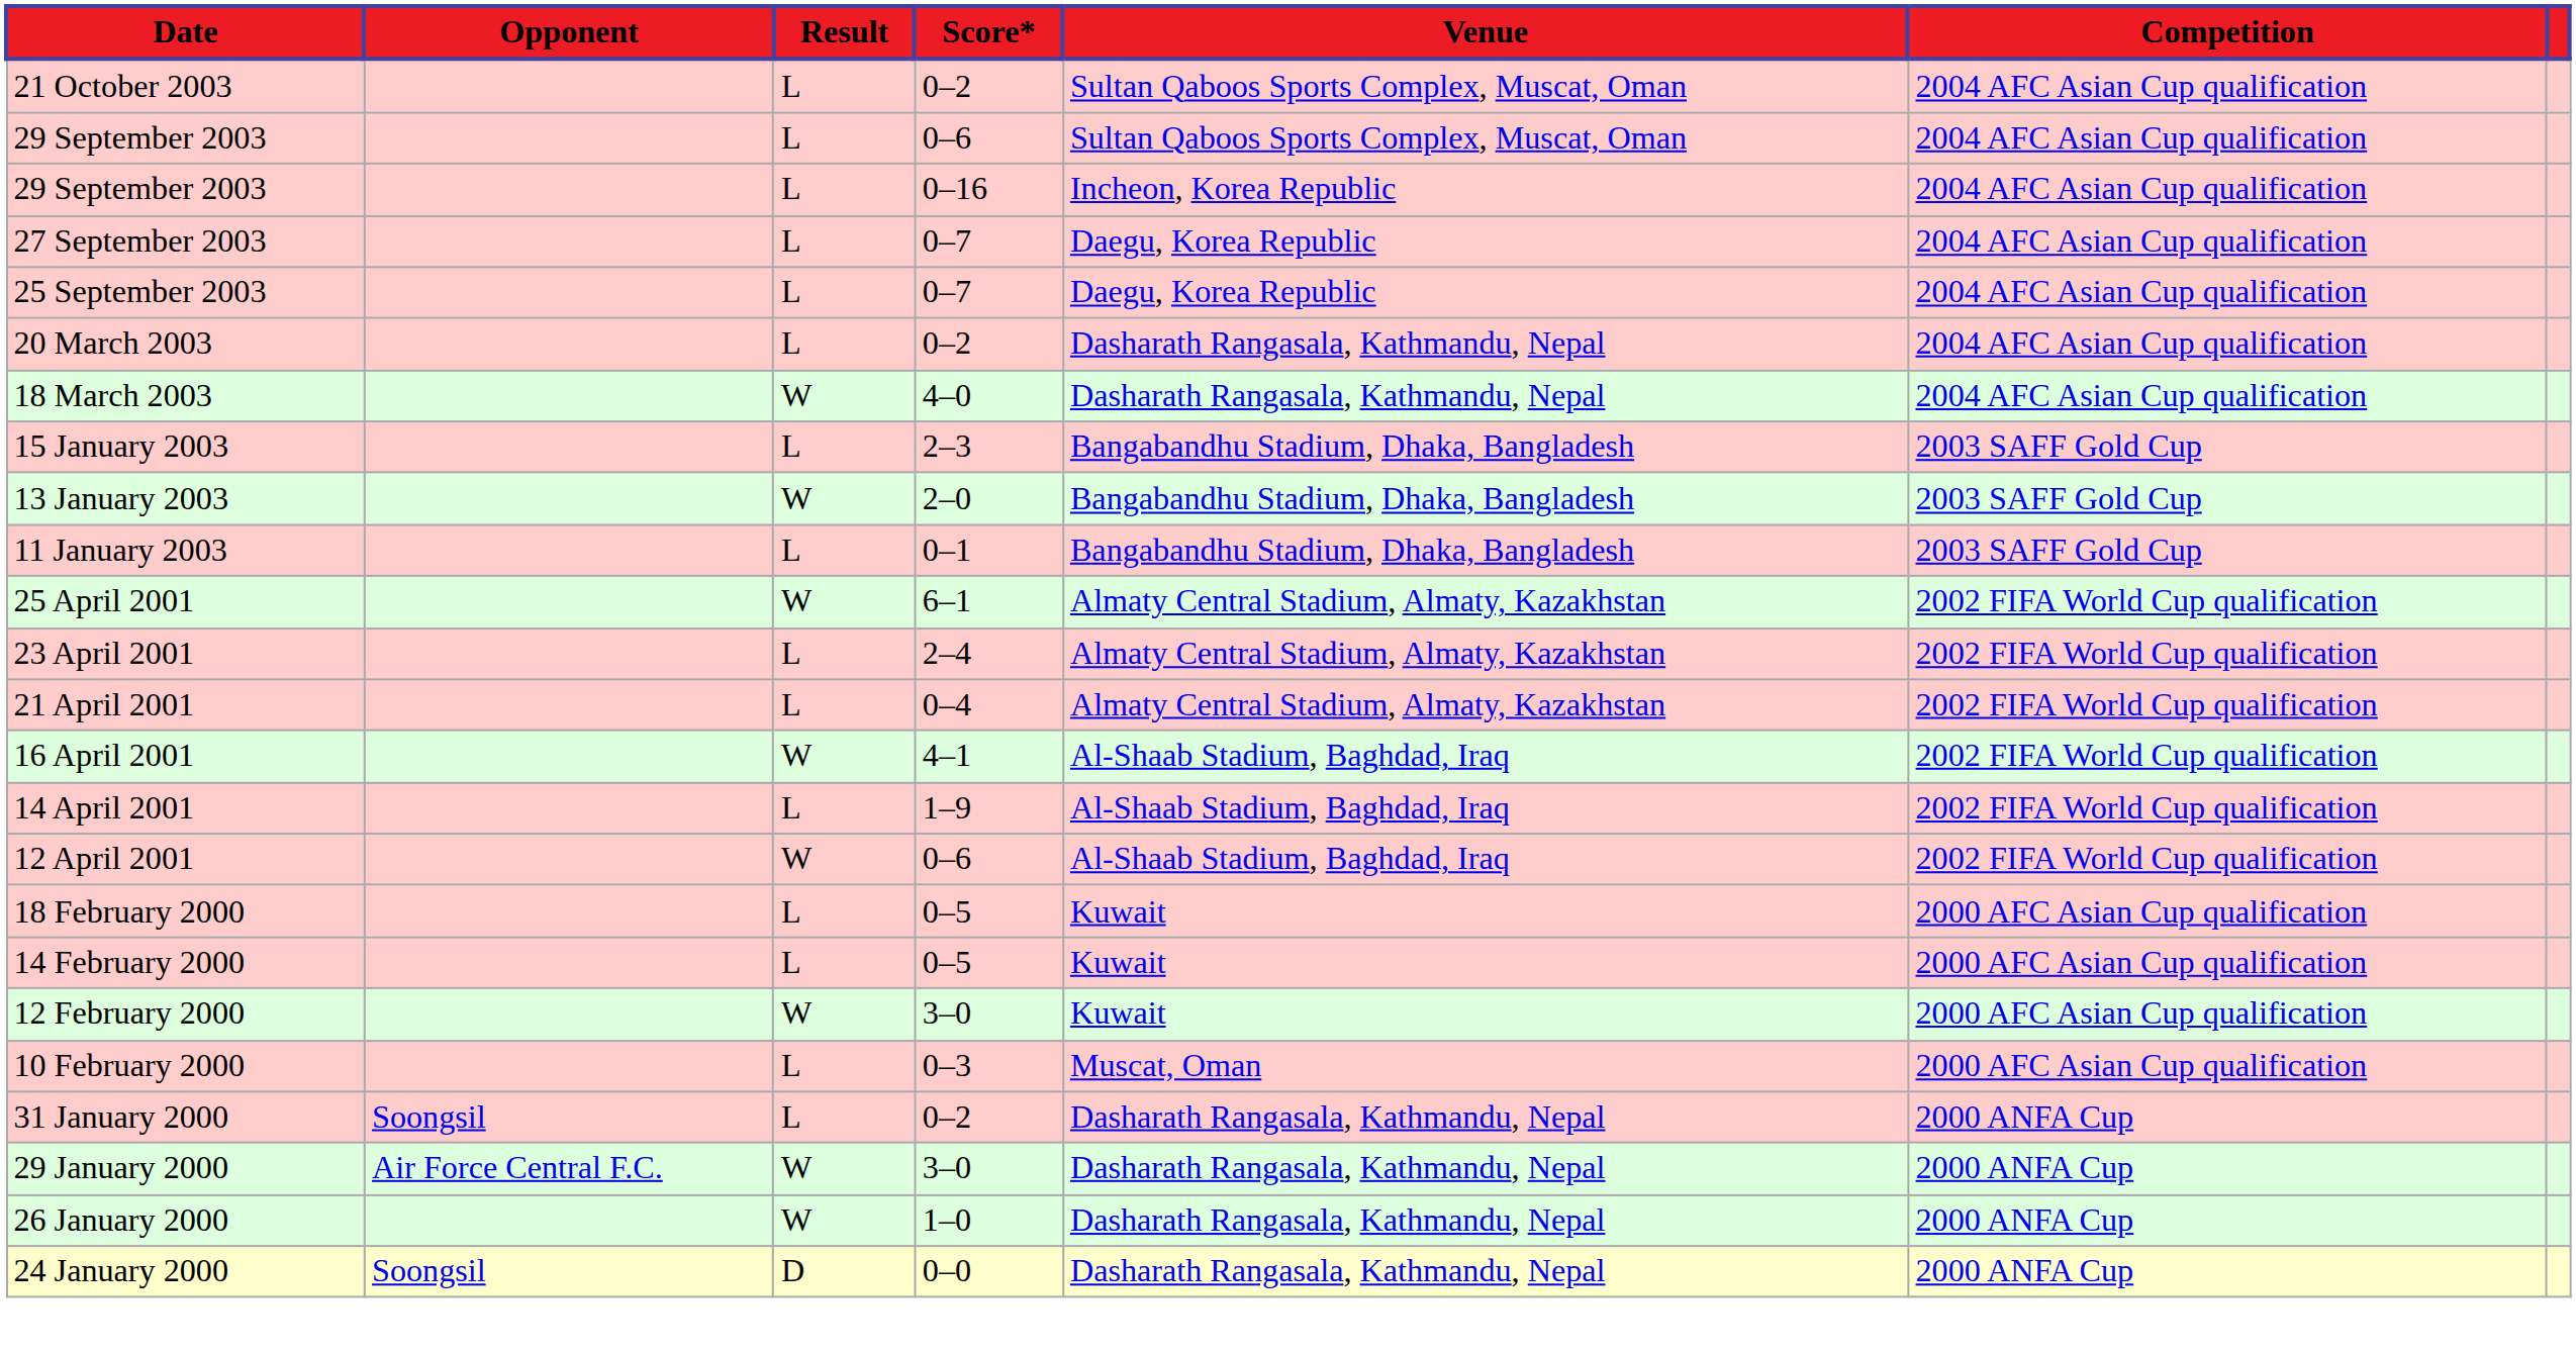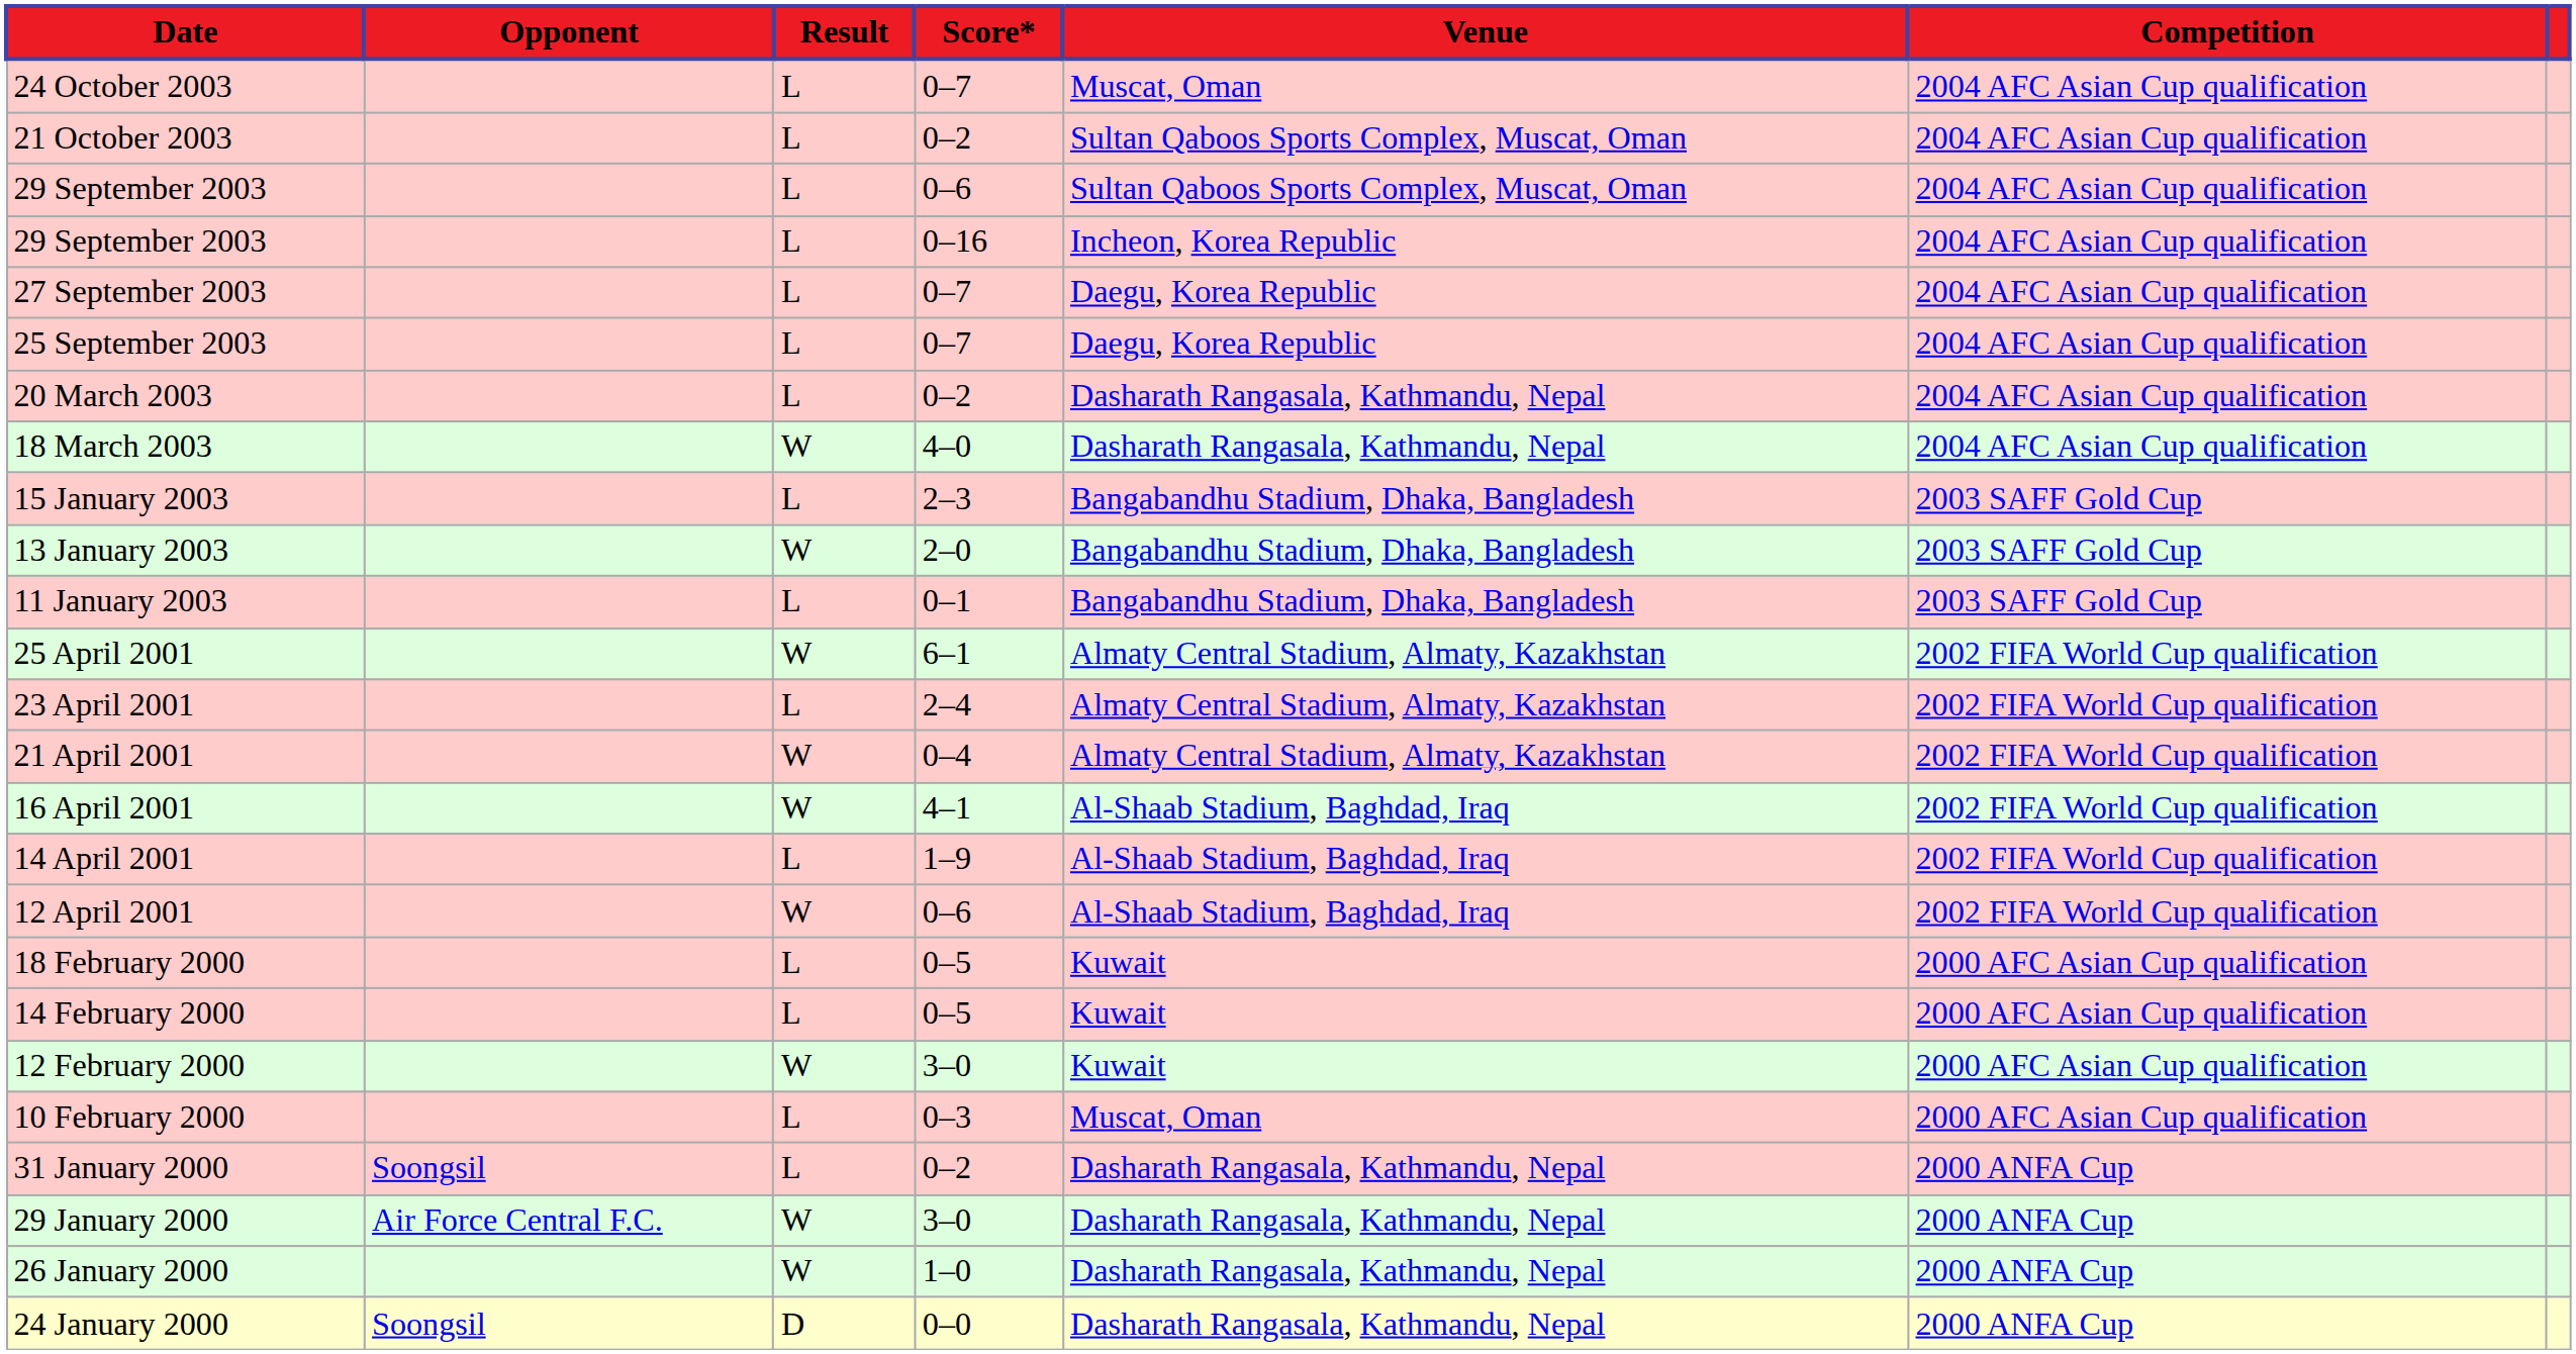 <table width=100% class="wikitable">
 <tr>
 <th style="background:#ED1C24;border: 2px solid #3F43A4;"><span>Date</span></th>
 <th style="background:#ED1C24;border: 2px solid #3F43A4;"><span>Opponent</span></th>
 <th style="background:#ED1C24;border: 2px solid #3F43A4;"><span>Result</span></th>
 <th style="background:#ED1C24;border: 2px solid #3F43A4;"><span>Score*</span></th>
 <th style="background:#ED1C24;border: 2px solid #3F43A4;"><span>Venue</span></th>
 <th style="background:#ED1C24;border: 2px solid #3F43A4;"><span>Competition</span></th>
 <th style="background:#ED1C24;border: 2px solid #3F43A4;"><span></span></th>
+</tr>
+<tr bgcolor=#fcc>
+<td>24 October 2003</td>
+<td></td>
+<td>L</td>
+<td>0–7</td>
+<td> <a href='#'>Muscat, Oman</a></td>
+<td><a href='#'>2004 AFC Asian Cup qualification</a></td>
+<td></td>
 </tr>
 <tr bgcolor=#fcc>
 <td>21 October 2003</td>
 <td></td>
 <td>L</td>
 <td>0–2</td>
 <td> <a href='#'>Sultan Qaboos Sports Complex</a>, <a href='#'>Muscat, Oman</a></td>
 <td><a href='#'>2004 AFC Asian Cup qualification</a></td>
 <td></td>
 </tr>
 <tr bgcolor=#fcc>
 <td>29 September 2003</td>
 <td></td>
 <td>L</td>
 <td>0–6</td>
 <td> <a href='#'>Sultan Qaboos Sports Complex</a>, <a href='#'>Muscat, Oman</a></td>
 <td><a href='#'>2004 AFC Asian Cup qualification</a></td>
 <td></td>
 </tr>
 <tr bgcolor=#fcc>
 <td>29 September 2003</td>
 <td></td>
 <td>L</td>
 <td>0–16</td>
 <td> <a href='#'>Incheon</a>, <a href='#'>Korea Republic</a></td>
 <td><a href='#'>2004 AFC Asian Cup qualification</a></td>
 <td></td>
 </tr>
 <tr bgcolor=#fcc>
 <td>27 September 2003</td>
 <td></td>
 <td>L</td>
 <td>0–7</td>
 <td> <a href='#'>Daegu</a>, <a href='#'>Korea Republic</a></td>
 <td><a href='#'>2004 AFC Asian Cup qualification</a></td>
 <td></td>
 </tr>
 <tr bgcolor=#fcc>
 <td>25 September 2003</td>
 <td></td>
 <td>L</td>
 <td>0–7</td>
 <td> <a href='#'>Daegu</a>, <a href='#'>Korea Republic</a></td>
 <td><a href='#'>2004 AFC Asian Cup qualification</a></td>
 <td></td>
 </tr>
 <tr bgcolor=#fcc>
 <td>20 March 2003</td>
 <td></td>
 <td>L</td>
 <td>0–2</td>
 <td> <a href='#'>Dasharath Rangasala</a>, <a href='#'>Kathmandu</a>, <a href='#'>Nepal</a></td>
 <td><a href='#'>2004 AFC Asian Cup qualification</a></td>
 <td></td>
 </tr>
 <tr bgcolor=#dfd>
 <td>18 March 2003</td>
 <td></td>
 <td>W</td>
 <td>4–0</td>
 <td> <a href='#'>Dasharath Rangasala</a>, <a href='#'>Kathmandu</a>, <a href='#'>Nepal</a></td>
 <td><a href='#'>2004 AFC Asian Cup qualification</a></td>
 <td></td>
 </tr>
 <tr bgcolor=#fcc>
 <td>15 January 2003</td>
 <td></td>
 <td>L</td>
 <td>2–3</td>
 <td> <a href='#'>Bangabandhu Stadium</a>, <a href='#'>Dhaka, Bangladesh</a></td>
 <td><a href='#'>2003 SAFF Gold Cup</a></td>
 <td></td>
 </tr>
 <tr bgcolor=#dfd>
 <td>13 January 2003</td>
 <td></td>
 <td>W</td>
 <td>2–0</td>
 <td> <a href='#'>Bangabandhu Stadium</a>, <a href='#'>Dhaka, Bangladesh</a></td>
 <td><a href='#'>2003 SAFF Gold Cup</a></td>
 <td></td>
 </tr>
 <tr bgcolor=#fcc>
 <td>11 January 2003</td>
 <td></td>
 <td>L</td>
 <td>0–1</td>
 <td> <a href='#'>Bangabandhu Stadium</a>, <a href='#'>Dhaka, Bangladesh</a></td>
 <td><a href='#'>2003 SAFF Gold Cup</a></td>
 <td></td>
 </tr>
 <tr bgcolor=#dfd>
 <td>25 April 2001</td>
 <td></td>
 <td>W</td>
 <td>6–1</td>
 <td> <a href='#'>Almaty Central Stadium</a>, <a href='#'>Almaty, Kazakhstan</a></td>
 <td><a href='#'>2002 FIFA World Cup qualification</a></td>
 <td></td>
 </tr>
 <tr bgcolor=#fcc>
 <td>23 April 2001</td>
 <td></td>
 <td>L</td>
 <td>2–4</td>
 <td> <a href='#'>Almaty Central Stadium</a>, <a href='#'>Almaty, Kazakhstan</a></td>
 <td><a href='#'>2002 FIFA World Cup qualification</a></td>
 <td></td>
 </tr>
 <tr bgcolor=#fcc>
 <td>21 April 2001</td>
 <td></td>
-<td>L</td>
+<td>W</td>
 <td>0–4</td>
 <td> <a href='#'>Almaty Central Stadium</a>, <a href='#'>Almaty, Kazakhstan</a></td>
 <td><a href='#'>2002 FIFA World Cup qualification</a></td>
 <td></td>
 </tr>
 <tr bgcolor=#dfd>
 <td>16 April 2001</td>
 <td></td>
 <td>W</td>
 <td>4–1</td>
 <td> <a href='#'>Al-Shaab Stadium</a>, <a href='#'>Baghdad, Iraq</a></td>
 <td><a href='#'>2002 FIFA World Cup qualification</a></td>
 <td></td>
 </tr>
 <tr bgcolor=#fcc>
 <td>14 April 2001</td>
 <td></td>
 <td>L</td>
 <td>1–9</td>
 <td> <a href='#'>Al-Shaab Stadium</a>, <a href='#'>Baghdad, Iraq</a></td>
 <td><a href='#'>2002 FIFA World Cup qualification</a></td>
 <td></td>
 </tr>
 <tr bgcolor=#fcc>
 <td>12 April 2001</td>
 <td></td>
 <td>W</td>
 <td>0–6</td>
 <td> <a href='#'>Al-Shaab Stadium</a>, <a href='#'>Baghdad, Iraq</a></td>
 <td><a href='#'>2002 FIFA World Cup qualification</a></td>
 <td></td>
 </tr>
 <tr bgcolor=#fcc>
 <td>18 February 2000</td>
 <td></td>
 <td>L</td>
 <td>0–5</td>
 <td> <a href='#'>Kuwait</a></td>
 <td><a href='#'>2000 AFC Asian Cup qualification</a></td>
 <td></td>
 </tr>
 <tr bgcolor=#fcc>
 <td>14 February 2000</td>
 <td></td>
 <td>L</td>
 <td>0–5</td>
 <td> <a href='#'>Kuwait</a></td>
 <td><a href='#'>2000 AFC Asian Cup qualification</a></td>
 <td></td>
 </tr>
 <tr bgcolor=#dfd>
 <td>12 February 2000</td>
 <td></td>
 <td>W</td>
 <td>3–0</td>
 <td> <a href='#'>Kuwait</a></td>
 <td><a href='#'>2000 AFC Asian Cup qualification</a></td>
 <td></td>
 </tr>
 <tr bgcolor=#fcc>
 <td>10 February 2000</td>
 <td></td>
 <td>L</td>
 <td>0–3</td>
 <td> <a href='#'>Muscat, Oman</a></td>
 <td><a href='#'>2000 AFC Asian Cup qualification</a></td>
 <td></td>
 </tr>
 <tr bgcolor=#fcc>
 <td>31 January 2000</td>
 <td> <a href='#'>Soongsil</a></td>
 <td>L</td>
 <td>0–2</td>
 <td> <a href='#'>Dasharath Rangasala</a>, <a href='#'>Kathmandu</a>, <a href='#'>Nepal</a></td>
 <td><a href='#'>2000 ANFA Cup</a></td>
 <td></td>
 </tr>
 <tr bgcolor=#dfd>
 <td>29 January 2000</td>
 <td><a href='#'>Air Force Central F.C.</a></td>
 <td>W</td>
 <td>3–0</td>
 <td> <a href='#'>Dasharath Rangasala</a>, <a href='#'>Kathmandu</a>, <a href='#'>Nepal</a></td>
 <td><a href='#'>2000 ANFA Cup</a></td>
 <td></td>
 </tr>
 <tr bgcolor=#dfd>
 <td>26 January 2000</td>
 <td></td>
 <td>W</td>
 <td>1–0</td>
 <td> <a href='#'>Dasharath Rangasala</a>, <a href='#'>Kathmandu</a>, <a href='#'>Nepal</a></td>
 <td><a href='#'>2000 ANFA Cup</a></td>
 <td></td>
 </tr>
 <tr bgcolor=#FFFFCC>
 <td>24 January 2000</td>
 <td> <a href='#'>Soongsil</a></td>
 <td>D</td>
 <td>0–0</td>
 <td> <a href='#'>Dasharath Rangasala</a>, <a href='#'>Kathmandu</a>, <a href='#'>Nepal</a></td>
 <td><a href='#'>2000 ANFA Cup</a></td>
 <td></td>
 </tr>
 </table>
